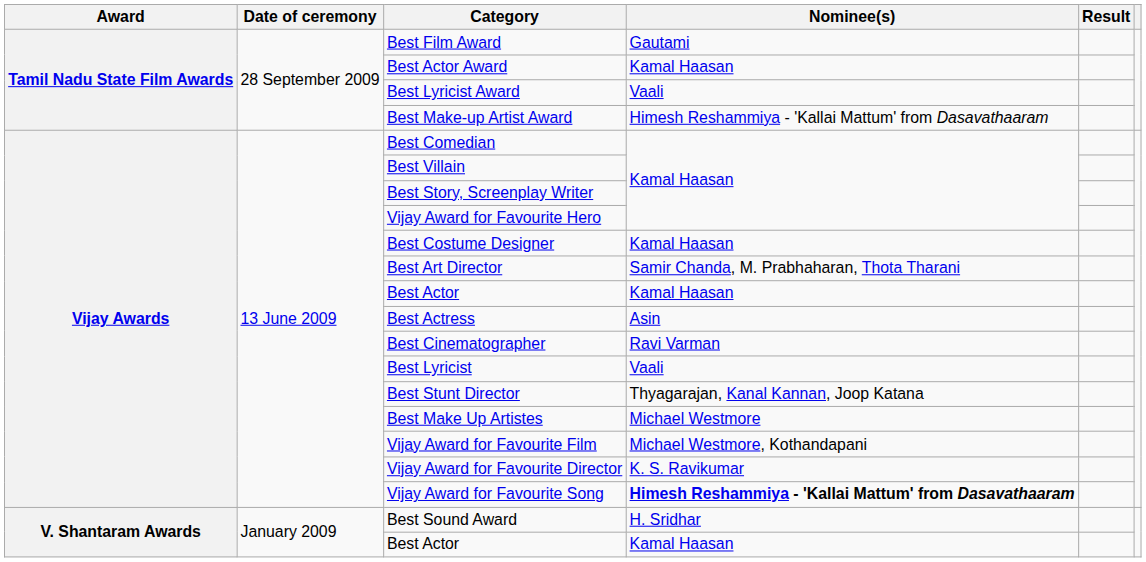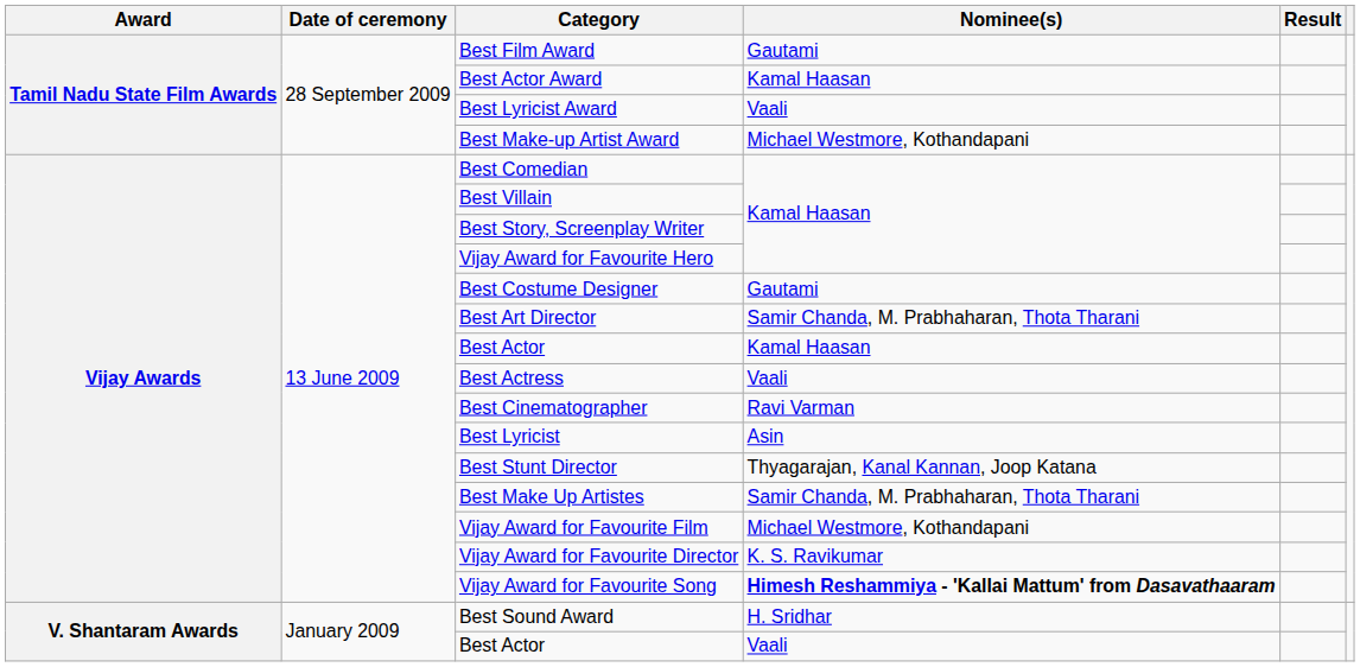 <table class="wikitable plainrowheaders sortable">
 <tr>
 <th scope="col">Award</th>
 <th scope="col">Date of ceremony</th>
 <th scope="col">Category</th>
 <th scope="col">Nominee(s)</th>
 <th scope="col">Result</th>
 <th scope="col" class="unsortable"></th>
 </tr>
 <tr>
 <th scope="row" rowspan="4"><a href='#'>Tamil Nadu State Film Awards</a></th>
 <td rowspan="4">28 September 2009</td>
 <td><a href='#'>Best Film Award</a></td>
 <td><a href='#'>Gautami</a></td>
 <td></td>
 <td style="text-align:center;" rowspan="4"></td>
 </tr>
 <tr>
 <td><a href='#'>Best Actor Award</a></td>
 <td><a href='#'>Kamal Haasan</a></td>
 <td></td>
 </tr>
 <tr>
 <td><a href='#'>Best Lyricist Award</a></td>
 <td><a href='#'>Vaali</a></td>
 <td></td>
 </tr>
 <tr>
 <td><a href='#'>Best Make-up Artist Award</a></td>
-<td><a href='#'>Himesh Reshammiya</a> - 'Kallai Mattum' from <em>Dasavathaaram</em></td>
+<td><a href='#'>Michael Westmore</a>, Kothandapani</td>
 <td></td>
 </tr>
 <tr>
 <th scope="row" rowspan="15"><a href='#'>Vijay Awards</a></th>
 <td rowspan="15"><a href='#'>13 June 2009</a></td>
 <td><a href='#'>Best Comedian</a></td>
 <td rowspan="4"><a href='#'>Kamal Haasan</a></td>
 <td></td>
 <td style="text-align:center;" rowspan="15"></td>
 </tr>
 <tr>
 <td><a href='#'>Best Villain</a></td>
 <td></td>
 </tr>
 <tr>
 <td><a href='#'>Best Story, Screenplay Writer</a></td>
 <td></td>
 </tr>
 <tr>
 <td><a href='#'>Vijay Award for Favourite Hero</a></td>
 <td></td>
 </tr>
 <tr>
 <td><a href='#'>Best Costume Designer</a></td>
-<td><a href='#'>Kamal Haasan</a></td>
+<td><a href='#'>Gautami</a></td>
 <td></td>
 </tr>
 <tr>
 <td><a href='#'>Best Art Director</a></td>
 <td><a href='#'>Samir Chanda</a>, M. Prabhaharan, <a href='#'>Thota Tharani</a></td>
 <td></td>
 </tr>
 <tr>
 <td><a href='#'>Best Actor</a></td>
 <td><a href='#'>Kamal Haasan</a></td>
 <td></td>
 </tr>
 <tr>
 <td><a href='#'>Best Actress</a></td>
-<td><a href='#'>Asin</a></td>
+<td><a href='#'>Vaali</a></td>
 <td></td>
 </tr>
 <tr>
 <td><a href='#'>Best Cinematographer</a></td>
 <td><a href='#'>Ravi Varman</a></td>
 <td></td>
 </tr>
 <tr>
 <td><a href='#'>Best Lyricist</a></td>
-<td><a href='#'>Vaali</a></td>
+<td><a href='#'>Asin</a></td>
 <td></td>
 </tr>
 <tr>
 <td><a href='#'>Best Stunt Director</a></td>
 <td>Thyagarajan, <a href='#'>Kanal Kannan</a>, Joop Katana</td>
 <td></td>
 </tr>
 <tr>
 <td><a href='#'>Best Make Up Artistes</a></td>
-<td><a href='#'>Michael Westmore</a></td>
+<td><a href='#'>Samir Chanda</a>, M. Prabhaharan, <a href='#'>Thota Tharani</a></td>
 <td></td>
 </tr>
 <tr>
 <td><a href='#'>Vijay Award for Favourite Film</a></td>
 <td><a href='#'>Michael Westmore</a>, Kothandapani</td>
 <td></td>
 </tr>
 <tr>
 <td><a href='#'>Vijay Award for Favourite Director</a></td>
 <td><a href='#'>K. S. Ravikumar</a></td>
 <td></td>
 </tr>
 <tr>
 <td><a href='#'>Vijay Award for Favourite Song</a></td>
 <td><strong><a href='#'>Himesh Reshammiya</a> - 'Kallai Mattum' from <em>Dasavathaaram</em></strong></td>
 <td></td>
 </tr>
 <tr>
 <th scope="row" rowspan="2">V. Shantaram Awards</th>
 <td rowspan="2">January 2009</td>
 <td>Best Sound Award</td>
 <td><a href='#'>H. Sridhar</a></td>
 <td></td>
 <td style="text-align:center;" rowspan="2"></td>
 </tr>
 <tr>
 <td>Best Actor</td>
-<td><a href='#'>Kamal Haasan</a></td>
+<td><a href='#'>Vaali</a></td>
 <td></td>
 </tr>
 </table>
